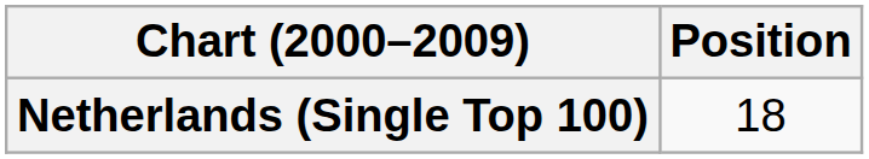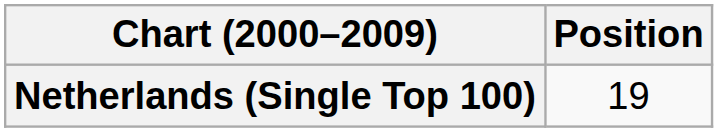 <table class="wikitable plainrowheaders" style="text-align:center">
 <tr>
 <th>Chart (2000–2009)</th>
 <th>Position</th>
 </tr>
 <tr>
 <th scope="row">Netherlands (Single Top 100)</th>
-<td>18</td>
+<td>19</td>
 </tr>
 </table>
